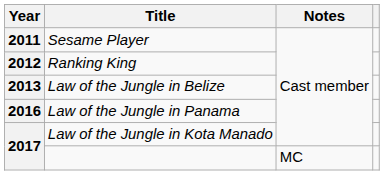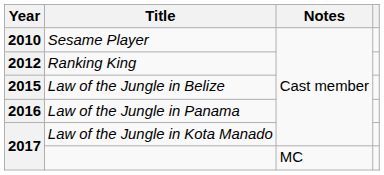 <table class="wikitable plainrowheaders sortable">
 <tr>
 <th scope="col">Year</th>
 <th scope="col">Title</th>
 <th scope="col">Notes</th>
 <th scope="col" class="unsortable"></th>
 </tr>
 <tr>
-<th scope="row">2011</th>
+<th scope="row">2010</th>
 <td><em>Sesame Player</em></td>
 <td rowspan="5">Cast member</td>
 <td style="text-align:center"></td>
 </tr>
 <tr>
 <th scope="row">2012</th>
 <td><em>Ranking King</em></td>
 <td style="text-align:center"></td>
 </tr>
 <tr>
-<th scope="row">2013</th>
+<th scope="row">2015</th>
 <td><em>Law of the Jungle in Belize</em></td>
 <td style="text-align:center"></td>
 </tr>
 <tr>
 <th scope="row">2016</th>
 <td><em>Law of the Jungle in Panama</em></td>
 <td style="text-align:center"></td>
 </tr>
 <tr>
 <th scope="row" rowspan="2">2017</th>
 <td><em>Law of the Jungle in Kota Manado</em></td>
 <td style="text-align:center"></td>
 </tr>
 <tr>
 <td><em></em></td>
 <td>MC</td>
 <td style="text-align:center"></td>
 </tr>
 </table>
